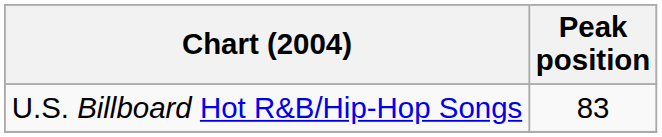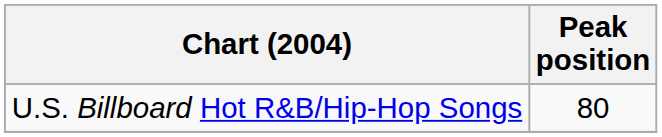 <table class="wikitable">
 <tr>
 <th>Chart (2004)</th>
 <th>Peak<br>position</th>
 </tr>
 <tr>
 <td>U.S. <em>Billboard</em> <a href='#'>Hot R&B/Hip-Hop Songs</a></td>
-<td align="center">83</td>
+<td align="center">80</td>
 </tr>
 <tr>
 </tr>
 </table>
